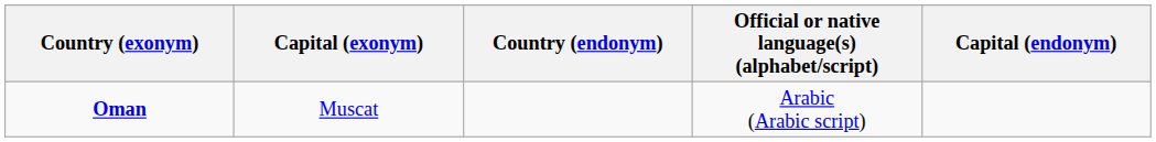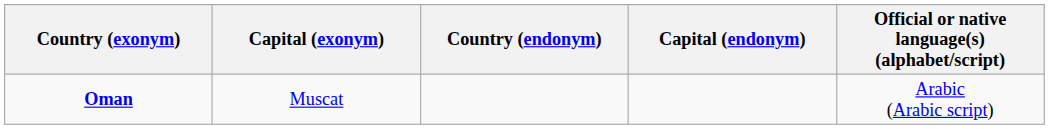 <table style="text-align:center;" class="wikitable">
 <tr style="background:#ccc;">
 <th style="width:175px;">Country (<a href='#'>exonym</a>)</th>
 <th style="width:175px;">Capital (<a href='#'>exonym</a>)</th>
 <th style="width:175px;">Country (<a href='#'>endonym</a>)</th>
+<th style="width:175px;">Capital (<a href='#'>endonym</a>)</th>
 <th style="width:175px;">Official or native language(s) (alphabet/script)</th>
-<th style="width:175px;">Capital (<a href='#'>endonym</a>)</th>
 </tr>
 <tr>
 <td> <strong><a href='#'>Oman</a></strong></td>
 <td><a href='#'>Muscat</a></td>
 <td><strong></strong><br></td>
+<td><strong></strong><br></td>
 <td><a href='#'>Arabic</a><br>(<a href='#'>Arabic script</a>)</td>
-<td><strong></strong><br></td>
 </tr>
 </table>
